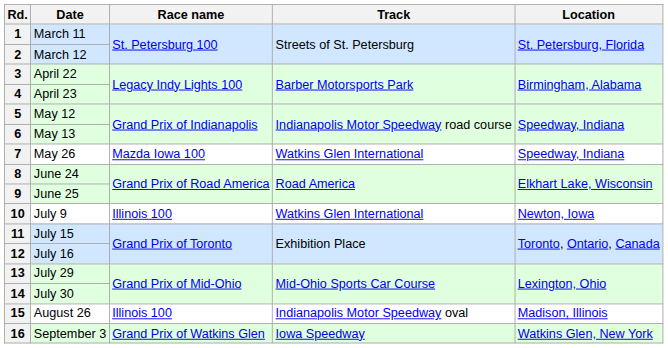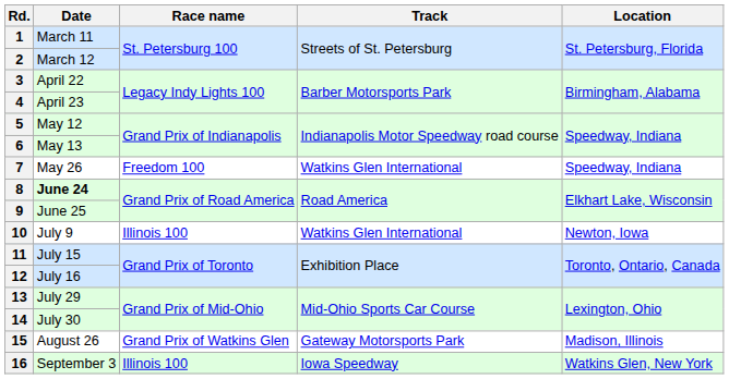 <table class="wikitable" style="font-size: 85%">
 <tr>
 <th>Rd.</th>
 <th>Date</th>
 <th>Race name</th>
 <th>Track</th>
 <th>Location</th>
 </tr>
 <tr style="background:#D0E7FF;">
 <th>1</th>
 <td>March 11</td>
 <td rowspan=2> <a href='#'>St. Petersburg 100</a></td>
 <td rowspan=2>Streets of St. Petersburg</td>
 <td rowspan=2><a href='#'>St. Petersburg, Florida</a></td>
 </tr>
 <tr style="background:#D0E7FF;">
 <th>2</th>
 <td>March 12</td>
 </tr>
 <tr style="background:#DFFFDF;">
 <th>3</th>
 <td>April 22</td>
 <td rowspan=2> <a href='#'>Legacy Indy Lights 100</a></td>
 <td rowspan=2><a href='#'>Barber Motorsports Park</a></td>
 <td rowspan=2><a href='#'>Birmingham, Alabama</a></td>
 </tr>
 <tr style="background:#DFFFDF;">
 <th>4</th>
 <td>April 23</td>
 </tr>
 <tr style="background:#DFFFDF;">
 <th>5</th>
 <td>May 12</td>
 <td rowspan=2> <a href='#'>Grand Prix of Indianapolis</a></td>
 <td rowspan=2><a href='#'>Indianapolis Motor Speedway</a> road course</td>
 <td rowspan=2><a href='#'>Speedway, Indiana</a></td>
 </tr>
 <tr style="background:#DFFFDF;">
 <th>6</th>
 <td>May 13</td>
 </tr>
 <tr style="background:#FFFFFF;">
 <th>7</th>
 <td>May 26</td>
-<td> <a href='#'>Mazda Iowa 100</a></td>
+<td> <a href='#'>Freedom 100</a></td>
 <td><a href='#'>Watkins Glen International</a></td>
 <td><a href='#'>Speedway, Indiana</a></td>
 </tr>
 <tr style="background:#DFFFDF;">
 <th>8</th>
-<td>June 24</td>
+<td><strong>June 24</strong></td>
 <td rowspan=2> <a href='#'>Grand Prix of Road America</a></td>
 <td rowspan=2><a href='#'>Road America</a></td>
 <td rowspan=2><a href='#'>Elkhart Lake, Wisconsin</a></td>
 </tr>
 <tr style="background:#DFFFDF;">
 <th>9</th>
 <td>June 25</td>
 </tr>
 <tr style="background:#FFFFFF;">
 <th>10</th>
 <td>July 9</td>
 <td> <a href='#'>Illinois 100</a></td>
 <td><a href='#'>Watkins Glen International</a></td>
 <td><a href='#'>Newton, Iowa</a></td>
 </tr>
 <tr style="background:#D0E7FF;">
 <th>11</th>
 <td>July 15</td>
 <td rowspan=2> <a href='#'>Grand Prix of Toronto</a></td>
 <td rowspan=2>Exhibition Place</td>
 <td rowspan=2><a href='#'>Toronto</a>, <a href='#'>Ontario</a>, <a href='#'>Canada</a></td>
 </tr>
 <tr style="background:#D0E7FF;">
 <th>12</th>
 <td>July 16</td>
 </tr>
 <tr style="background:#DFFFDF;">
 <th>13</th>
 <td>July 29</td>
 <td rowspan=2> <a href='#'>Grand Prix of Mid-Ohio</a></td>
 <td rowspan=2><a href='#'>Mid-Ohio Sports Car Course</a></td>
 <td rowspan=2><a href='#'>Lexington, Ohio</a></td>
 </tr>
 <tr style="background:#DFFFDF;">
 <th>14</th>
 <td>July 30</td>
 </tr>
 <tr style="background:#FFFFFF;">
 <th>15</th>
 <td>August 26</td>
-<td> <a href='#'>Illinois 100</a></td>
-<td><a href='#'>Indianapolis Motor Speedway</a> oval</td>
+<td> <a href='#'>Grand Prix of Watkins Glen</a></td>
+<td><a href='#'>Gateway Motorsports Park</a></td>
 <td><a href='#'>Madison, Illinois</a></td>
 </tr>
 <tr style="background:#DFFFDF;">
 <th>16</th>
 <td>September 3</td>
-<td> <a href='#'>Grand Prix of Watkins Glen</a></td>
+<td> <a href='#'>Illinois 100</a></td>
 <td><a href='#'>Iowa Speedway</a></td>
 <td><a href='#'>Watkins Glen, New York</a></td>
 </tr>
 </table>
